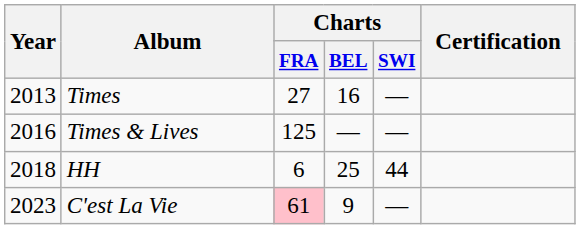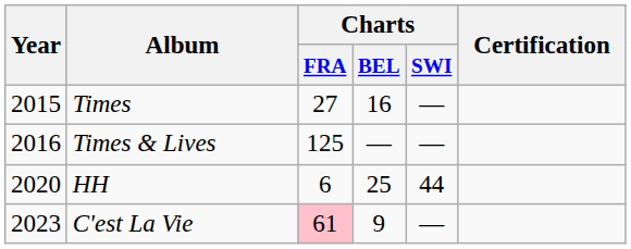 <table class="wikitable">
 <tr>
 <th style="text-align:center;" rowspan="2">Year</th>
 <th rowspan="2" style="text-align:center; width:140px;">Album</th>
 <th style="text-align:center;" colspan="3">Charts</th>
 <th rowspan="2" style="text-align:center; width:100px;">Certification</th>
 </tr>
 <tr>
 <th width="20"><small><a href='#'>FRA</a></small></th>
 <th width="20"><small><a href='#'>BEL</a></small></th>
 <th width="20"><small><a href='#'>SWI</a></small></th>
 </tr>
 <tr>
-<td style="text-align:center;">2013</td>
+<td style="text-align:center;">2015</td>
 <td><em>Times</em></td>
 <td style="text-align:center;">27</td>
 <td style="text-align:center;">16</td>
 <td style="text-align:center;">—</td>
 <td style="text-align:center;"></td>
 </tr>
 <tr>
 <td style="text-align:center;">2016</td>
 <td><em>Times & Lives</em></td>
 <td style="text-align:center;">125</td>
 <td style="text-align:center;">—</td>
 <td style="text-align:center;">—</td>
 <td style="text-align:center;"></td>
 </tr>
 <tr>
-<td style="text-align:center;">2018</td>
+<td style="text-align:center;">2020</td>
 <td><em>HH</em></td>
 <td style="text-align:center;">6</td>
 <td style="text-align:center;">25</td>
 <td style="text-align:center;">44</td>
 <td style="text-align:center;"></td>
 </tr>
 <tr>
 <td>2023</td>
 <td><em>C'est La Vie</em></td>
 <td style="background: pink; text-align:center;">61</td>
 <td style="text-align:center;">9</td>
 <td style="text-align:center;">—</td>
 <td></td>
 </tr>
 </table>
